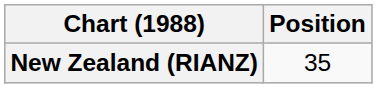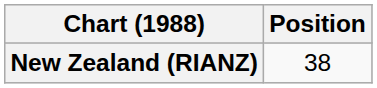 <table class="wikitable plainrowheaders" style="text-align:center">
 <tr>
 <th scope="col">Chart (1988)</th>
 <th scope="col">Position</th>
 </tr>
 <tr>
 <th scope="row">New Zealand (RIANZ)</th>
-<td>35</td>
+<td>38</td>
 </tr>
 </table>
